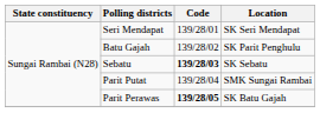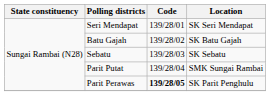 <table class="wikitable sortable mw-collapsible" style="white-space:nowrap;font-size:85%">
 <tr>
 <th>State constituency</th>
 <th>Polling districts</th>
 <th>Code</th>
 <th>Location</th>
 </tr>
 <tr>
 <td rowspan="5">Sungai Rambai (N28)</td>
 <td>Seri Mendapat</td>
 <td>139/28/01</td>
 <td>SK Seri Mendapat</td>
 </tr>
 <tr>
 <td>Batu Gajah</td>
 <td>139/28/02</td>
-<td>SK Parit Penghulu</td>
+<td>SK Batu Gajah</td>
 </tr>
 <tr>
 <td>Sebatu</td>
-<td><strong>139/28/03</strong></td>
+<td>139/28/03</td>
 <td>SK Sebatu</td>
 </tr>
 <tr>
 <td>Parit Putat</td>
 <td>139/28/04</td>
 <td>SMK Sungai Rambai</td>
 </tr>
 <tr>
 <td>Parit Perawas</td>
 <td><strong>139/28/05</strong></td>
-<td>SK Batu Gajah</td>
+<td>SK Parit Penghulu</td>
 </tr>
 <tr>
 </tr>
 </table>
